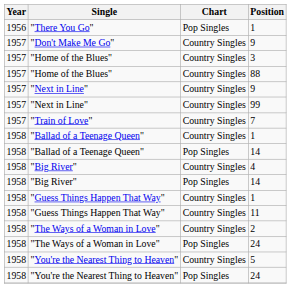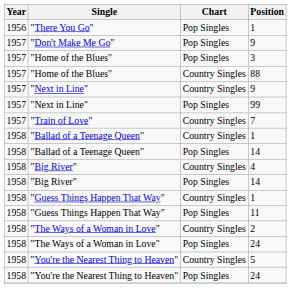 <table class="wikitable">
 <tr>
 <th align="left">Year</th>
 <th align="left">Single</th>
 <th align="left">Chart</th>
 <th align="left">Position</th>
 </tr>
 <tr>
 <td align="left">1956</td>
 <td align="left">"<a href='#'>There You Go</a>"</td>
 <td align="left">Pop Singles</td>
 <td align="left">1</td>
 </tr>
 <tr>
 <td align="left">1957</td>
 <td align="left">"<a href='#'>Don't Make Me Go</a>"</td>
-<td align="left">Country Singles</td>
+<td align="left">Pop Singles</td>
 <td align="left">9</td>
 </tr>
 <tr>
 <td align="left">1957</td>
 <td align="left">"Home of the Blues"</td>
-<td align="left">Country Singles</td>
+<td align="left">Pop Singles</td>
 <td align="left">3</td>
 </tr>
 <tr>
 <td align="left">1957</td>
 <td align="left">"Home of the Blues"</td>
 <td align="left">Country Singles</td>
 <td align="left">88</td>
 </tr>
 <tr>
 <td align="left">1957</td>
 <td align="left">"<a href='#'>Next in Line</a>"</td>
 <td align="left">Country Singles</td>
 <td align="left">9</td>
 </tr>
 <tr>
 <td align="left">1957</td>
 <td align="left">"Next in Line"</td>
-<td align="left">Country Singles</td>
+<td align="left">Pop Singles</td>
 <td align="left">99</td>
 </tr>
 <tr>
 <td align="left">1957</td>
 <td align="left">"<a href='#'>Train of Love</a>"</td>
 <td align="left">Country Singles</td>
 <td align="left">7</td>
 </tr>
 <tr>
 <td align="left">1958</td>
 <td align="left">"<a href='#'>Ballad of a Teenage Queen</a>"</td>
 <td align="left">Country Singles</td>
 <td align="left">1</td>
 </tr>
 <tr>
 <td align="left">1958</td>
 <td align="left">"Ballad of a Teenage Queen"</td>
 <td align="left">Pop Singles</td>
 <td align="left">14</td>
 </tr>
 <tr>
 <td align="left">1958</td>
 <td align="left">"<a href='#'>Big River</a>"</td>
 <td align="left">Country Singles</td>
 <td align="left">4</td>
 </tr>
 <tr>
 <td align="left">1958</td>
 <td align="left">"Big River"</td>
 <td align="left">Pop Singles</td>
 <td align="left">14</td>
 </tr>
 <tr>
 <td align="left">1958</td>
 <td align="left">"<a href='#'>Guess Things Happen That Way</a>"</td>
 <td align="left">Country Singles</td>
 <td align="left">1</td>
 </tr>
 <tr>
 <td align="left">1958</td>
 <td align="left">"Guess Things Happen That Way"</td>
-<td align="left">Country Singles</td>
+<td align="left">Pop Singles</td>
 <td align="left">11</td>
 </tr>
 <tr>
 <td align="left">1958</td>
 <td align="left">"<a href='#'>The Ways of a Woman in Love</a>"</td>
 <td align="left">Country Singles</td>
 <td align="left">2</td>
 </tr>
 <tr>
 <td align="left">1958</td>
 <td align="left">"The Ways of a Woman in Love"</td>
 <td align="left">Pop Singles</td>
 <td align="left">24</td>
 </tr>
 <tr>
 <td align="left">1958</td>
 <td align="left">"<a href='#'>You're the Nearest Thing to Heaven</a>"</td>
 <td align="left">Country Singles</td>
 <td align="left">5</td>
 </tr>
 <tr>
 <td align="left">1958</td>
 <td align="left">"You're the Nearest Thing to Heaven"</td>
 <td align="left">Pop Singles</td>
 <td align="left">24</td>
 </tr>
 <tr>
 </tr>
 </table>
